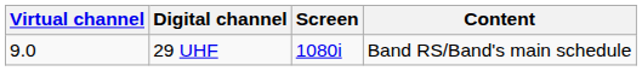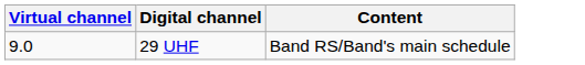 <table class = wikitable>
 <tr>
 <th><a href='#'>Virtual channel</a></th>
 <th>Digital channel</th>
-<th>Screen</th>
 <th>Content</th>
 </tr>
 <tr>
 <td>9.0</td>
 <td>29 <a href='#'>UHF</a></td>
-<td><a href='#'>1080i</a></td>
 <td>Band RS/Band's main schedule</td>
 </tr>
 </table>
